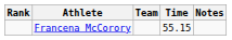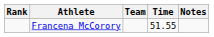 <table class="wikitable sortable">
 <tr>
 <th>Rank</th>
 <th>Athlete</th>
 <th>Team</th>
 <th>Time</th>
 <th>Notes</th>
 </tr>
 <tr>
 <td align=center></td>
 <td><a href='#'>Francena McCorory</a></td>
 <td></td>
-<td>55.15</td>
+<td>51.55</td>
 <td></td>
 </tr>
 </table>
